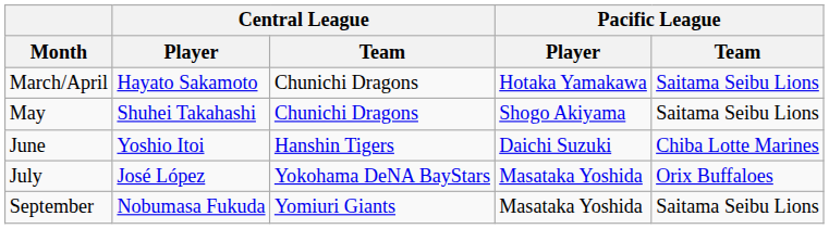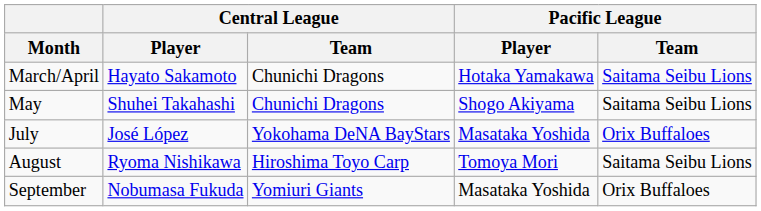 <table class="wikitable">
 <tr>
 <th></th>
 <th colspan="2">Central League</th>
 <th colspan="2">Pacific League</th>
 </tr>
 <tr>
 <th>Month</th>
 <th>Player</th>
 <th>Team</th>
 <th>Player</th>
 <th>Team</th>
 </tr>
 <tr>
 <td scope="row">March/April</td>
 <td><a href='#'>Hayato Sakamoto</a></td>
 <td>Chunichi Dragons</td>
 <td><a href='#'>Hotaka Yamakawa</a></td>
 <td><a href='#'>Saitama Seibu Lions</a></td>
 </tr>
 <tr>
 <td scope="row">May</td>
 <td><a href='#'>Shuhei Takahashi</a></td>
 <td><a href='#'>Chunichi Dragons</a></td>
 <td><a href='#'>Shogo Akiyama</a></td>
 <td>Saitama Seibu Lions</td>
 </tr>
 <tr>
-<td scope="row">June</td>
-<td><a href='#'>Yoshio Itoi</a></td>
-<td><a href='#'>Hanshin Tigers</a></td>
-<td><a href='#'>Daichi Suzuki</a></td>
-<td><a href='#'>Chiba Lotte Marines</a></td>
-</tr>
-<tr>
 <td scope="row">July</td>
 <td><a href='#'>José López</a></td>
 <td><a href='#'>Yokohama DeNA BayStars</a></td>
 <td><a href='#'>Masataka Yoshida</a></td>
 <td><a href='#'>Orix Buffaloes</a></td>
 </tr>
 <tr>
+<td scope="row">August</td>
+<td><a href='#'>Ryoma Nishikawa</a></td>
+<td><a href='#'>Hiroshima Toyo Carp</a></td>
+<td><a href='#'>Tomoya Mori</a></td>
+<td>Saitama Seibu Lions</td>
+</tr>
+<tr>
 <td scope="row">September</td>
 <td><a href='#'>Nobumasa Fukuda</a></td>
 <td><a href='#'>Yomiuri Giants</a></td>
 <td>Masataka Yoshida</td>
-<td>Saitama Seibu Lions</td>
+<td>Orix Buffaloes</td>
 </tr>
 </table>
